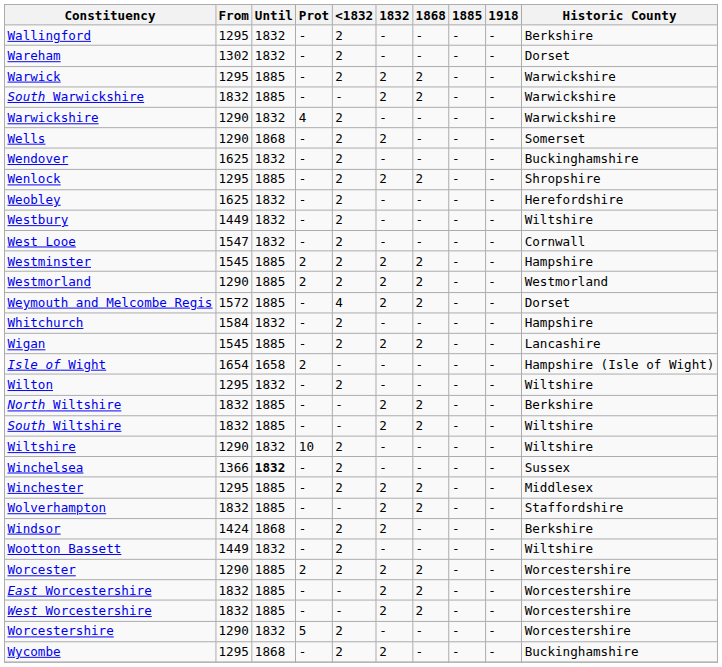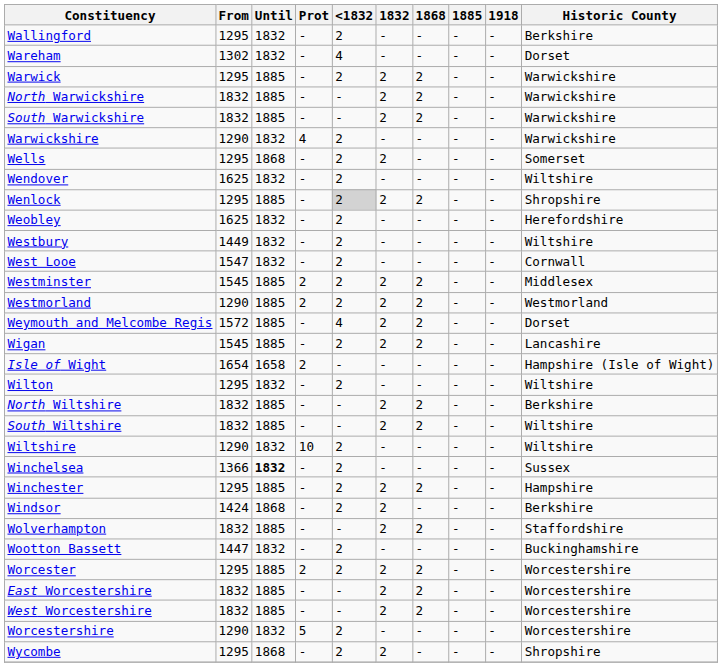 <table class="wikitable">
 <tr>
 <th>Constituency</th>
 <th>From</th>
 <th>Until</th>
 <th>Prot</th>
 <th><1832</th>
 <th>1832</th>
 <th>1868</th>
 <th>1885</th>
 <th>1918</th>
 <th>Historic County</th>
 </tr>
 <tr>
 <td><a href='#'>Wallingford</a></td>
 <td>1295</td>
 <td>1832</td>
 <td>-</td>
 <td>2</td>
 <td>-</td>
 <td>-</td>
 <td>-</td>
 <td>-</td>
 <td>Berkshire</td>
 </tr>
 <tr>
 <td><a href='#'>Wareham</a></td>
 <td>1302</td>
 <td>1832</td>
 <td>-</td>
-<td>2</td>
+<td>4</td>
 <td>-</td>
 <td>-</td>
 <td>-</td>
 <td>-</td>
 <td>Dorset</td>
 </tr>
 <tr>
 <td><a href='#'>Warwick</a></td>
 <td>1295</td>
 <td>1885</td>
 <td>-</td>
 <td>2</td>
+<td>2</td>
+<td>2</td>
+<td>-</td>
+<td>-</td>
+<td>Warwickshire</td>
+</tr>
+<tr>
+<td><a href='#'><em>North</em> Warwickshire</a></td>
+<td>1832</td>
+<td>1885</td>
+<td>-</td>
+<td>-</td>
 <td>2</td>
 <td>2</td>
 <td>-</td>
 <td>-</td>
 <td>Warwickshire</td>
 </tr>
 <tr>
 <td><a href='#'><em>South</em> Warwickshire</a></td>
 <td>1832</td>
 <td>1885</td>
 <td>-</td>
 <td>-</td>
 <td>2</td>
 <td>2</td>
 <td>-</td>
 <td>-</td>
 <td>Warwickshire</td>
 </tr>
 <tr>
 <td><a href='#'>Warwickshire</a></td>
 <td>1290</td>
 <td>1832</td>
 <td>4</td>
 <td>2</td>
 <td>-</td>
 <td>-</td>
 <td>-</td>
 <td>-</td>
 <td>Warwickshire</td>
 </tr>
 <tr>
 <td><a href='#'>Wells</a></td>
-<td>1290</td>
+<td>1295</td>
 <td>1868</td>
 <td>-</td>
 <td>2</td>
 <td>2</td>
 <td>-</td>
 <td>-</td>
 <td>-</td>
 <td>Somerset</td>
 </tr>
 <tr>
 <td><a href='#'>Wendover</a></td>
 <td>1625</td>
 <td>1832</td>
 <td>-</td>
 <td>2</td>
 <td>-</td>
 <td>-</td>
 <td>-</td>
 <td>-</td>
-<td>Buckinghamshire</td>
+<td>Wiltshire</td>
 </tr>
 <tr>
 <td><a href='#'>Wenlock</a></td>
 <td>1295</td>
 <td>1885</td>
 <td>-</td>
-<td>2</td>
+<td style="background: lightgrey;">2</td>
 <td>2</td>
 <td>2</td>
 <td>-</td>
 <td>-</td>
 <td>Shropshire</td>
 </tr>
 <tr>
 <td><a href='#'>Weobley</a></td>
 <td>1625</td>
 <td>1832</td>
 <td>-</td>
 <td>2</td>
 <td>-</td>
 <td>-</td>
 <td>-</td>
 <td>-</td>
 <td>Herefordshire</td>
 </tr>
 <tr>
 <td><a href='#'>Westbury</a></td>
 <td>1449</td>
 <td>1832</td>
 <td>-</td>
 <td>2</td>
 <td>-</td>
 <td>-</td>
 <td>-</td>
 <td>-</td>
 <td>Wiltshire</td>
 </tr>
 <tr>
 <td><a href='#'>West Looe</a></td>
 <td>1547</td>
 <td>1832</td>
 <td>-</td>
 <td>2</td>
 <td>-</td>
 <td>-</td>
 <td>-</td>
 <td>-</td>
 <td>Cornwall</td>
 </tr>
 <tr>
 <td><a href='#'>Westminster</a></td>
 <td>1545</td>
 <td>1885</td>
 <td>2</td>
 <td>2</td>
 <td>2</td>
 <td>2</td>
 <td>-</td>
 <td>-</td>
-<td>Hampshire</td>
+<td>Middlesex</td>
 </tr>
 <tr>
 <td><a href='#'>Westmorland</a></td>
 <td>1290</td>
 <td>1885</td>
 <td>2</td>
 <td>2</td>
 <td>2</td>
 <td>2</td>
 <td>-</td>
 <td>-</td>
 <td>Westmorland</td>
 </tr>
 <tr>
 <td><a href='#'>Weymouth and Melcombe Regis</a></td>
 <td>1572</td>
 <td>1885</td>
 <td>-</td>
 <td>4</td>
 <td>2</td>
 <td>2</td>
 <td>-</td>
 <td>-</td>
 <td>Dorset</td>
-</tr>
-<tr>
-<td><a href='#'>Whitchurch</a></td>
-<td>1584</td>
-<td>1832</td>
-<td>-</td>
-<td>2</td>
-<td>-</td>
-<td>-</td>
-<td>-</td>
-<td>-</td>
-<td>Hampshire</td>
 </tr>
 <tr>
 <td><a href='#'>Wigan</a></td>
 <td>1545</td>
 <td>1885</td>
 <td>-</td>
 <td>2</td>
 <td>2</td>
 <td>2</td>
 <td>-</td>
 <td>-</td>
 <td>Lancashire</td>
 </tr>
 <tr>
 <td><a href='#'><em>Isle of</em> Wight</a></td>
 <td>1654</td>
 <td>1658</td>
 <td>2</td>
 <td>-</td>
 <td>-</td>
 <td>-</td>
 <td>-</td>
 <td>-</td>
 <td>Hampshire (Isle of Wight)</td>
 </tr>
 <tr>
 <td><a href='#'>Wilton</a></td>
 <td>1295</td>
 <td>1832</td>
 <td>-</td>
 <td>2</td>
 <td>-</td>
 <td>-</td>
 <td>-</td>
 <td>-</td>
 <td>Wiltshire</td>
 </tr>
 <tr>
 <td><a href='#'><em>North</em> Wiltshire</a></td>
 <td>1832</td>
 <td>1885</td>
 <td>-</td>
 <td>-</td>
 <td>2</td>
 <td>2</td>
 <td>-</td>
 <td>-</td>
 <td>Berkshire</td>
 </tr>
 <tr>
 <td><a href='#'><em>South</em> Wiltshire</a></td>
 <td>1832</td>
 <td>1885</td>
 <td>-</td>
 <td>-</td>
 <td>2</td>
 <td>2</td>
 <td>-</td>
 <td>-</td>
 <td>Wiltshire</td>
 </tr>
 <tr>
 <td><a href='#'>Wiltshire</a></td>
 <td>1290</td>
 <td>1832</td>
 <td>10</td>
 <td>2</td>
 <td>-</td>
 <td>-</td>
 <td>-</td>
 <td>-</td>
 <td>Wiltshire</td>
 </tr>
 <tr>
 <td><a href='#'>Winchelsea</a></td>
 <td>1366</td>
 <td><strong>1832</strong></td>
 <td>-</td>
 <td>2</td>
 <td>-</td>
 <td>-</td>
 <td>-</td>
 <td>-</td>
 <td>Sussex</td>
 </tr>
 <tr>
 <td><a href='#'>Winchester</a></td>
 <td>1295</td>
 <td>1885</td>
 <td>-</td>
 <td>2</td>
 <td>2</td>
 <td>2</td>
 <td>-</td>
 <td>-</td>
-<td>Middlesex</td>
+<td>Hampshire</td>
+</tr>
+<tr>
+<td><a href='#'>Windsor</a></td>
+<td>1424</td>
+<td>1868</td>
+<td>-</td>
+<td>2</td>
+<td>2</td>
+<td>-</td>
+<td>-</td>
+<td>-</td>
+<td>Berkshire</td>
 </tr>
 <tr>
 <td><a href='#'>Wolverhampton</a></td>
 <td>1832</td>
 <td>1885</td>
 <td>-</td>
 <td>-</td>
 <td>2</td>
 <td>2</td>
 <td>-</td>
 <td>-</td>
 <td>Staffordshire</td>
 </tr>
 <tr>
-<td><a href='#'>Windsor</a></td>
-<td>1424</td>
-<td>1868</td>
-<td>-</td>
-<td>2</td>
-<td>2</td>
-<td>-</td>
-<td>-</td>
-<td>-</td>
-<td>Berkshire</td>
-</tr>
-<tr>
 <td><a href='#'>Wootton Bassett</a></td>
-<td>1449</td>
+<td>1447</td>
 <td>1832</td>
 <td>-</td>
 <td>2</td>
 <td>-</td>
 <td>-</td>
 <td>-</td>
 <td>-</td>
-<td>Wiltshire</td>
+<td>Buckinghamshire</td>
 </tr>
 <tr>
 <td><a href='#'>Worcester</a></td>
-<td>1290</td>
+<td>1295</td>
 <td>1885</td>
 <td>2</td>
 <td>2</td>
 <td>2</td>
 <td>2</td>
 <td>-</td>
 <td>-</td>
 <td>Worcestershire</td>
 </tr>
 <tr>
 <td><a href='#'><em>East</em> Worcestershire</a></td>
 <td>1832</td>
 <td>1885</td>
 <td>-</td>
 <td>-</td>
 <td>2</td>
 <td>2</td>
 <td>-</td>
 <td>-</td>
 <td>Worcestershire</td>
 </tr>
 <tr>
 <td><a href='#'><em>West</em> Worcestershire</a></td>
 <td>1832</td>
 <td>1885</td>
 <td>-</td>
 <td>-</td>
 <td>2</td>
 <td>2</td>
 <td>-</td>
 <td>-</td>
 <td>Worcestershire</td>
 </tr>
 <tr>
 <td><a href='#'>Worcestershire</a></td>
 <td>1290</td>
 <td>1832</td>
 <td>5</td>
 <td>2</td>
 <td>-</td>
 <td>-</td>
 <td>-</td>
 <td>-</td>
 <td>Worcestershire</td>
 </tr>
 <tr>
 <td><a href='#'>Wycombe</a></td>
 <td>1295</td>
 <td>1868</td>
 <td>-</td>
 <td>2</td>
 <td>2</td>
 <td>-</td>
 <td>-</td>
 <td>-</td>
-<td>Buckinghamshire</td>
+<td>Shropshire</td>
 </tr>
 <tr>
 </tr>
 </table>
